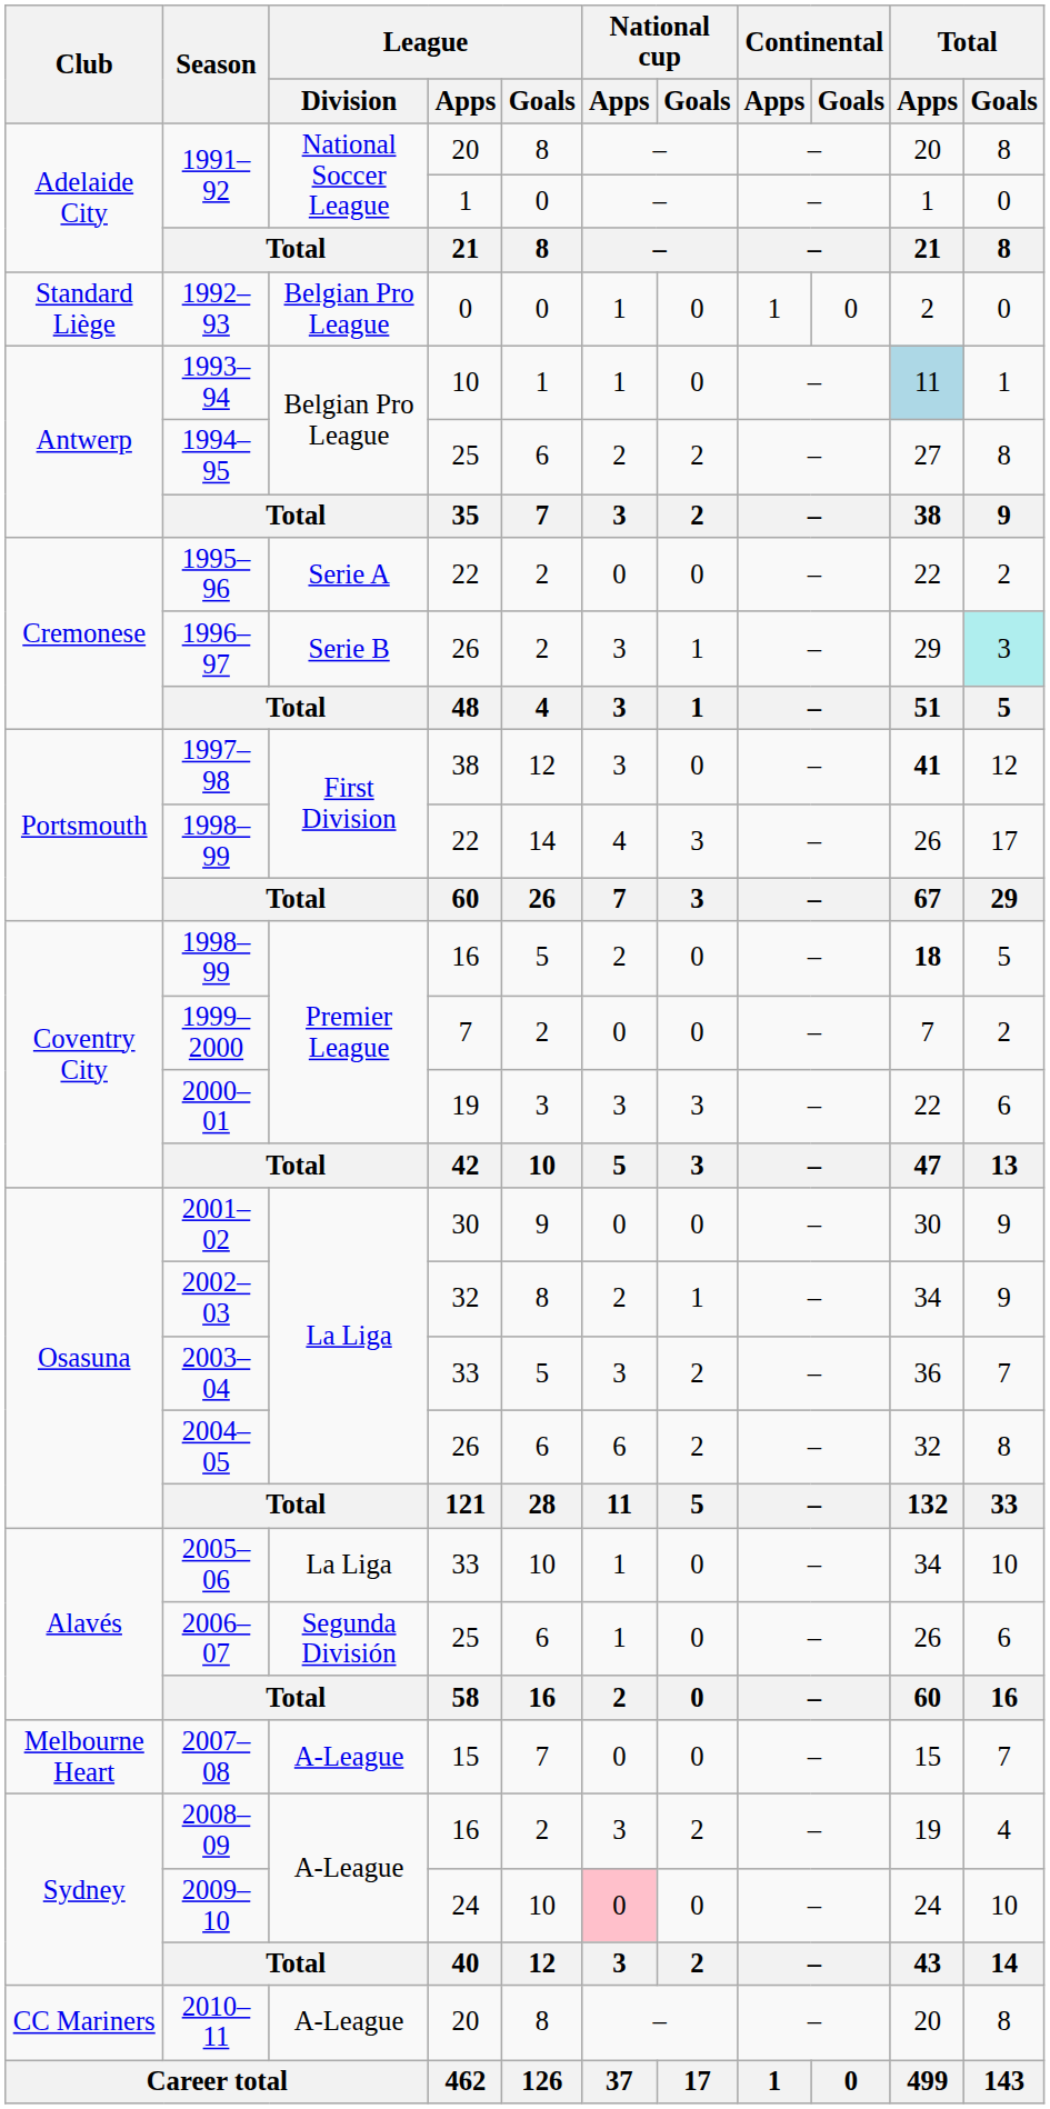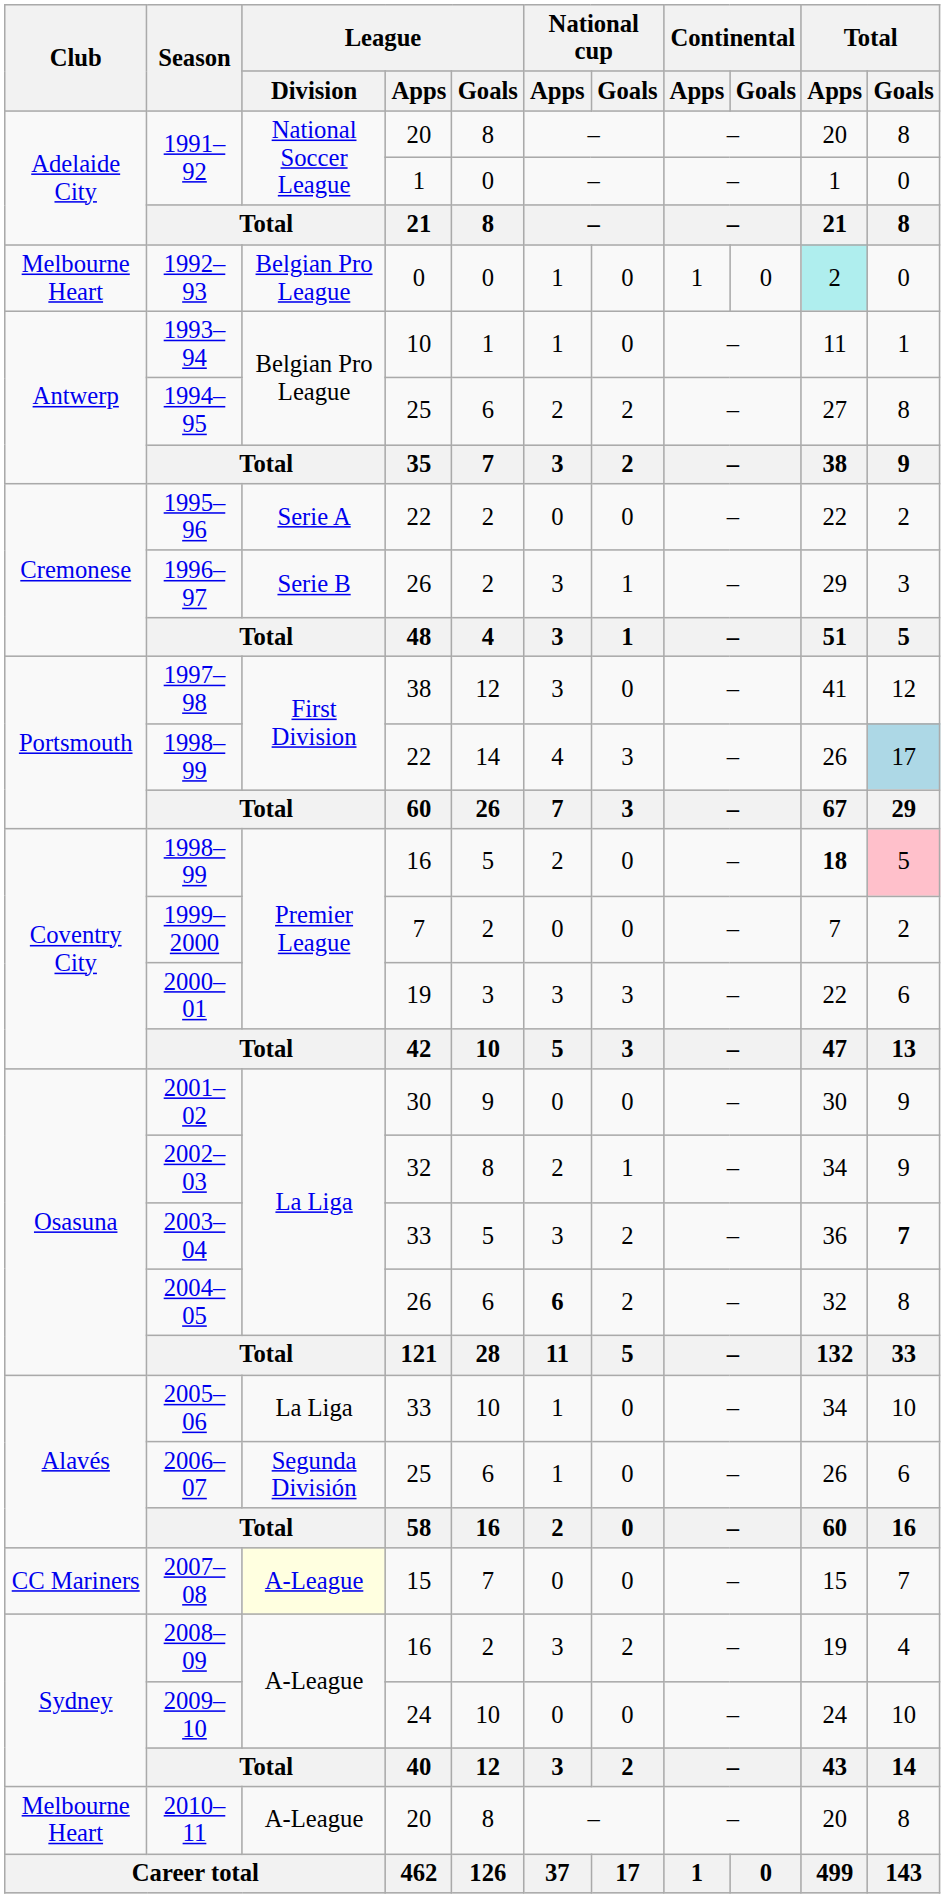 <table class="wikitable" style="text-align:center">
 <tr>
 <th rowspan="2">Club</th>
 <th rowspan="2">Season</th>
 <th colspan="3">League</th>
 <th colspan="2">National cup</th>
 <th colspan="2">Continental</th>
 <th colspan="2">Total</th>
 </tr>
 <tr>
 <th>Division</th>
 <th>Apps</th>
 <th>Goals</th>
 <th>Apps</th>
 <th>Goals</th>
 <th>Apps</th>
 <th>Goals</th>
 <th>Apps</th>
 <th>Goals</th>
 </tr>
 <tr>
 <td rowspan="3"><a href='#'>Adelaide City</a></td>
 <td rowspan="2"><a href='#'>1991–92</a></td>
 <td rowspan="2"><a href='#'>National Soccer League</a></td>
 <td>20</td>
 <td>8</td>
 <td colspan="2">–</td>
 <td colspan="2">–</td>
 <td>20</td>
 <td>8</td>
 </tr>
 <tr>
 <td>1</td>
 <td>0</td>
 <td colspan="2">–</td>
 <td colspan="2">–</td>
 <td>1</td>
 <td>0</td>
 </tr>
 <tr>
 <th colspan="2">Total</th>
 <th>21</th>
 <th>8</th>
 <th colspan="2">–</th>
 <th colspan="2">–</th>
 <th>21</th>
 <th>8</th>
 </tr>
 <tr>
-<td><a href='#'>Standard Liège</a></td>
+<td><a href='#'>Melbourne Heart</a></td>
 <td><a href='#'>1992–93</a></td>
 <td><a href='#'>Belgian Pro League</a></td>
 <td>0</td>
 <td>0</td>
 <td>1</td>
 <td>0</td>
 <td>1</td>
 <td>0</td>
-<td>2</td>
+<td style="background: paleturquoise;">2</td>
 <td>0</td>
 </tr>
 <tr>
 <td rowspan="3"><a href='#'>Antwerp</a></td>
 <td><a href='#'>1993–94</a></td>
 <td rowspan="2">Belgian Pro League</td>
 <td>10</td>
 <td>1</td>
 <td>1</td>
 <td>0</td>
 <td colspan="2">–</td>
-<td style="background: lightblue;">11</td>
+<td>11</td>
 <td>1</td>
 </tr>
 <tr>
 <td><a href='#'>1994–95</a></td>
 <td>25</td>
 <td>6</td>
 <td>2</td>
 <td>2</td>
 <td colspan="2">–</td>
 <td>27</td>
 <td>8</td>
 </tr>
 <tr>
 <th colspan="2">Total</th>
 <th>35</th>
 <th>7</th>
 <th>3</th>
 <th>2</th>
 <th colspan="2">–</th>
 <th>38</th>
 <th>9</th>
 </tr>
 <tr>
 <td rowspan="3"><a href='#'>Cremonese</a></td>
 <td><a href='#'>1995–96</a></td>
 <td><a href='#'>Serie A</a></td>
 <td>22</td>
 <td>2</td>
 <td>0</td>
 <td>0</td>
 <td colspan="2">–</td>
 <td>22</td>
 <td>2</td>
 </tr>
 <tr>
 <td><a href='#'>1996–97</a></td>
 <td><a href='#'>Serie B</a></td>
 <td>26</td>
 <td>2</td>
 <td>3</td>
 <td>1</td>
 <td colspan="2">–</td>
 <td>29</td>
-<td style="background: paleturquoise;">3</td>
+<td>3</td>
 </tr>
 <tr>
 <th colspan="2">Total</th>
 <th>48</th>
 <th>4</th>
 <th>3</th>
 <th>1</th>
 <th colspan="2">–</th>
 <th>51</th>
 <th>5</th>
 </tr>
 <tr>
 <td rowspan="3"><a href='#'>Portsmouth</a></td>
 <td><a href='#'>1997–98</a></td>
 <td rowspan="2"><a href='#'>First Division</a></td>
 <td>38</td>
 <td>12</td>
 <td>3</td>
 <td>0</td>
 <td colspan="2">–</td>
-<td><strong>41</strong></td>
+<td>41</td>
 <td>12</td>
 </tr>
 <tr>
 <td><a href='#'>1998–99</a></td>
 <td>22</td>
 <td>14</td>
 <td>4</td>
 <td>3</td>
 <td colspan="2">–</td>
 <td>26</td>
-<td>17</td>
+<td style="background: lightblue;">17</td>
 </tr>
 <tr>
 <th colspan="2">Total</th>
 <th>60</th>
 <th>26</th>
 <th>7</th>
 <th>3</th>
 <th colspan="2">–</th>
 <th>67</th>
 <th>29</th>
 </tr>
 <tr>
 <td rowspan="4"><a href='#'>Coventry City</a></td>
 <td><a href='#'>1998–99</a></td>
 <td rowspan="3"><a href='#'>Premier League</a></td>
 <td>16</td>
 <td>5</td>
 <td>2</td>
 <td>0</td>
 <td colspan="2">–</td>
 <td><strong>18</strong></td>
-<td>5</td>
+<td style="background: pink;">5</td>
 </tr>
 <tr>
 <td><a href='#'>1999–2000</a></td>
 <td>7</td>
 <td>2</td>
 <td>0</td>
 <td>0</td>
 <td colspan="2">–</td>
 <td>7</td>
 <td>2</td>
 </tr>
 <tr>
 <td><a href='#'>2000–01</a></td>
 <td>19</td>
 <td>3</td>
 <td>3</td>
 <td>3</td>
 <td colspan="2">–</td>
 <td>22</td>
 <td>6</td>
 </tr>
 <tr>
 <th colspan="2">Total</th>
 <th>42</th>
 <th>10</th>
 <th>5</th>
 <th>3</th>
 <th colspan="2">–</th>
 <th>47</th>
 <th>13</th>
 </tr>
 <tr>
 <td rowspan="5"><a href='#'>Osasuna</a></td>
 <td><a href='#'>2001–02</a></td>
 <td rowspan="4"><a href='#'>La Liga</a></td>
 <td>30</td>
 <td>9</td>
 <td>0</td>
 <td>0</td>
 <td colspan="2">–</td>
 <td>30</td>
 <td>9</td>
 </tr>
 <tr>
 <td><a href='#'>2002–03</a></td>
 <td>32</td>
 <td>8</td>
 <td>2</td>
 <td>1</td>
 <td colspan="2">–</td>
 <td>34</td>
 <td>9</td>
 </tr>
 <tr>
 <td><a href='#'>2003–04</a></td>
 <td>33</td>
 <td>5</td>
 <td>3</td>
 <td>2</td>
 <td colspan="2">–</td>
 <td>36</td>
-<td>7</td>
+<td><strong>7</strong></td>
 </tr>
 <tr>
 <td><a href='#'>2004–05</a></td>
 <td>26</td>
 <td>6</td>
-<td>6</td>
+<td><strong>6</strong></td>
 <td>2</td>
 <td colspan="2">–</td>
 <td>32</td>
 <td>8</td>
 </tr>
 <tr>
 <th colspan="2">Total</th>
 <th>121</th>
 <th>28</th>
 <th>11</th>
 <th>5</th>
 <th colspan="2">–</th>
 <th>132</th>
 <th>33</th>
 </tr>
 <tr>
 <td rowspan="3"><a href='#'>Alavés</a></td>
 <td><a href='#'>2005–06</a></td>
 <td>La Liga</td>
 <td>33</td>
 <td>10</td>
 <td>1</td>
 <td>0</td>
 <td colspan="2">–</td>
 <td>34</td>
 <td>10</td>
 </tr>
 <tr>
 <td><a href='#'>2006–07</a></td>
 <td><a href='#'>Segunda División</a></td>
 <td>25</td>
 <td>6</td>
 <td>1</td>
 <td>0</td>
 <td colspan="2">–</td>
 <td>26</td>
 <td>6</td>
 </tr>
 <tr>
 <th colspan="2">Total</th>
 <th>58</th>
 <th>16</th>
 <th>2</th>
 <th>0</th>
 <th colspan="2">–</th>
 <th>60</th>
 <th>16</th>
 </tr>
 <tr>
-<td><a href='#'>Melbourne Heart</a></td>
+<td><a href='#'>CC Mariners</a></td>
 <td><a href='#'>2007–08</a></td>
-<td><a href='#'>A-League</a></td>
+<td style="background: lightyellow;"><a href='#'>A-League</a></td>
 <td>15</td>
 <td>7</td>
 <td>0</td>
 <td>0</td>
 <td colspan="2">–</td>
 <td>15</td>
 <td>7</td>
 </tr>
 <tr>
 <td rowspan="3"><a href='#'>Sydney</a></td>
 <td><a href='#'>2008–09</a></td>
 <td rowspan="2">A-League</td>
 <td>16</td>
 <td>2</td>
 <td>3</td>
 <td>2</td>
 <td colspan="2">–</td>
 <td>19</td>
 <td>4</td>
 </tr>
 <tr>
 <td><a href='#'>2009–10</a></td>
 <td>24</td>
 <td>10</td>
-<td style="background: pink;">0</td>
+<td>0</td>
 <td>0</td>
 <td colspan="2">–</td>
 <td>24</td>
 <td>10</td>
 </tr>
 <tr>
 <th colspan="2">Total</th>
 <th>40</th>
 <th>12</th>
 <th>3</th>
 <th>2</th>
 <th colspan="2">–</th>
 <th>43</th>
 <th>14</th>
 </tr>
 <tr>
-<td><a href='#'>CC Mariners</a></td>
+<td><a href='#'>Melbourne Heart</a></td>
 <td><a href='#'>2010–11</a></td>
 <td>A-League</td>
 <td>20</td>
 <td>8</td>
 <td colspan="2">–</td>
 <td colspan="2">–</td>
 <td>20</td>
 <td>8</td>
 </tr>
 <tr>
 <th colspan="3">Career total</th>
 <th>462</th>
 <th>126</th>
 <th>37</th>
 <th>17</th>
 <th>1</th>
 <th>0</th>
 <th>499</th>
 <th>143</th>
 </tr>
 </table>
